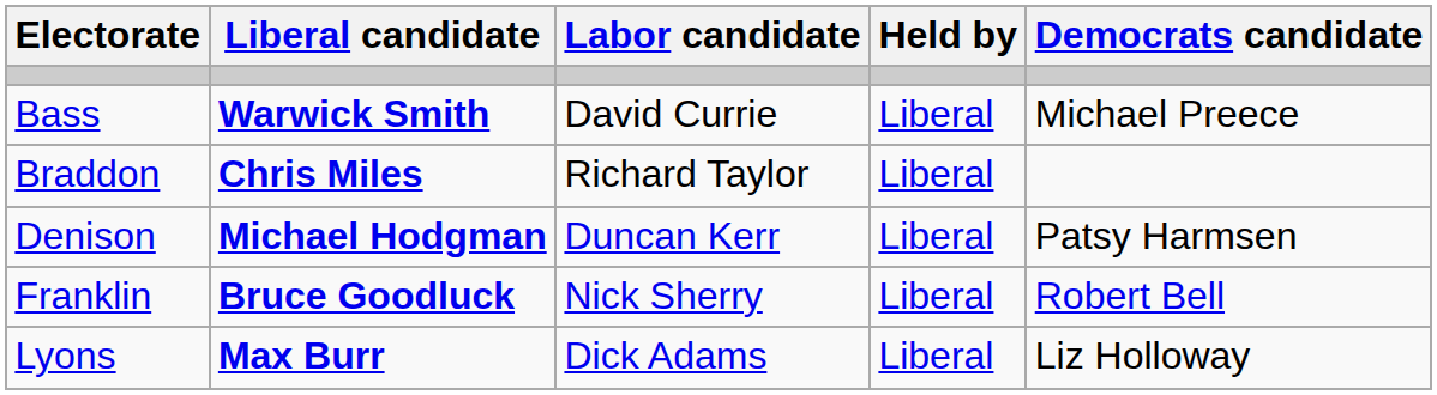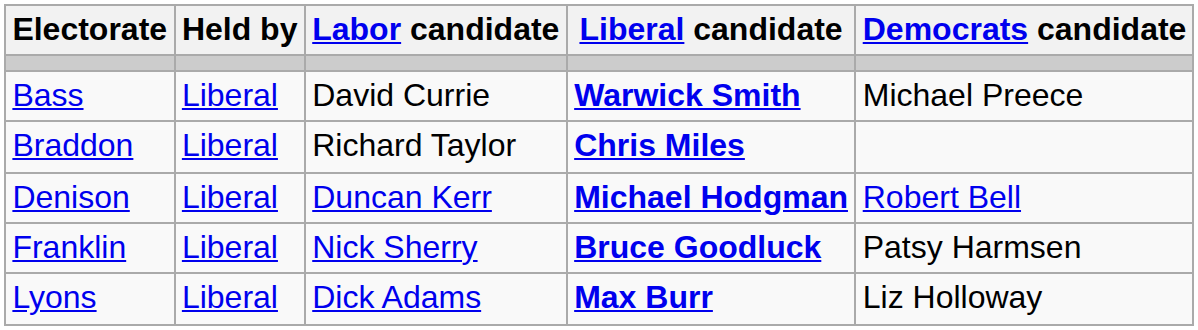 <table class="wikitable">
 <tr>
 <th>Electorate</th>
+<th>Held by</th>
+<th><a href='#'>Labor</a> candidate</th>
 <th><a href='#'>Liberal</a> candidate</th>
-<th><a href='#'>Labor</a> candidate</th>
-<th>Held by</th>
 <th><a href='#'>Democrats</a> candidate</th>
 </tr>
 <tr bgcolor="#cccccc">
 <td></td>
 <td></td>
 <td></td>
 <td></td>
 <td></td>
 </tr>
 <tr>
 <td><a href='#'>Bass</a></td>
+<td><a href='#'>Liberal</a></td>
+<td>David Currie</td>
 <td><strong><a href='#'>Warwick Smith</a></strong></td>
-<td>David Currie</td>
-<td><a href='#'>Liberal</a></td>
 <td>Michael Preece</td>
 </tr>
 <tr>
 <td><a href='#'>Braddon</a></td>
+<td><a href='#'>Liberal</a></td>
+<td>Richard Taylor</td>
 <td><strong><a href='#'>Chris Miles</a></strong></td>
-<td>Richard Taylor</td>
-<td><a href='#'>Liberal</a></td>
 <td></td>
 </tr>
 <tr>
 <td><a href='#'>Denison</a></td>
+<td><a href='#'>Liberal</a></td>
+<td><a href='#'>Duncan Kerr</a></td>
 <td><strong><a href='#'>Michael Hodgman</a></strong></td>
-<td><a href='#'>Duncan Kerr</a></td>
+<td><a href='#'>Robert Bell</a></td>
+</tr>
+<tr>
+<td><a href='#'>Franklin</a></td>
 <td><a href='#'>Liberal</a></td>
+<td><a href='#'>Nick Sherry</a></td>
+<td><strong><a href='#'>Bruce Goodluck</a></strong></td>
 <td>Patsy Harmsen</td>
 </tr>
 <tr>
-<td><a href='#'>Franklin</a></td>
-<td><strong><a href='#'>Bruce Goodluck</a></strong></td>
-<td><a href='#'>Nick Sherry</a></td>
+<td><a href='#'>Lyons</a></td>
 <td><a href='#'>Liberal</a></td>
-<td><a href='#'>Robert Bell</a></td>
-</tr>
-<tr>
-<td><a href='#'>Lyons</a></td>
+<td><a href='#'>Dick Adams</a></td>
 <td><strong><a href='#'>Max Burr</a></strong></td>
-<td><a href='#'>Dick Adams</a></td>
-<td><a href='#'>Liberal</a></td>
 <td>Liz Holloway</td>
 </tr>
 </table>
